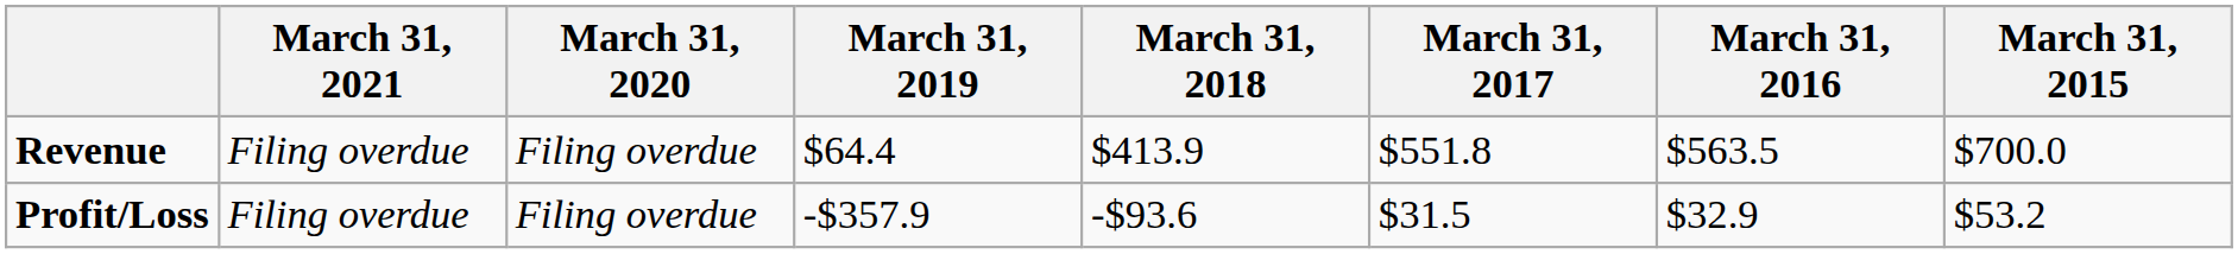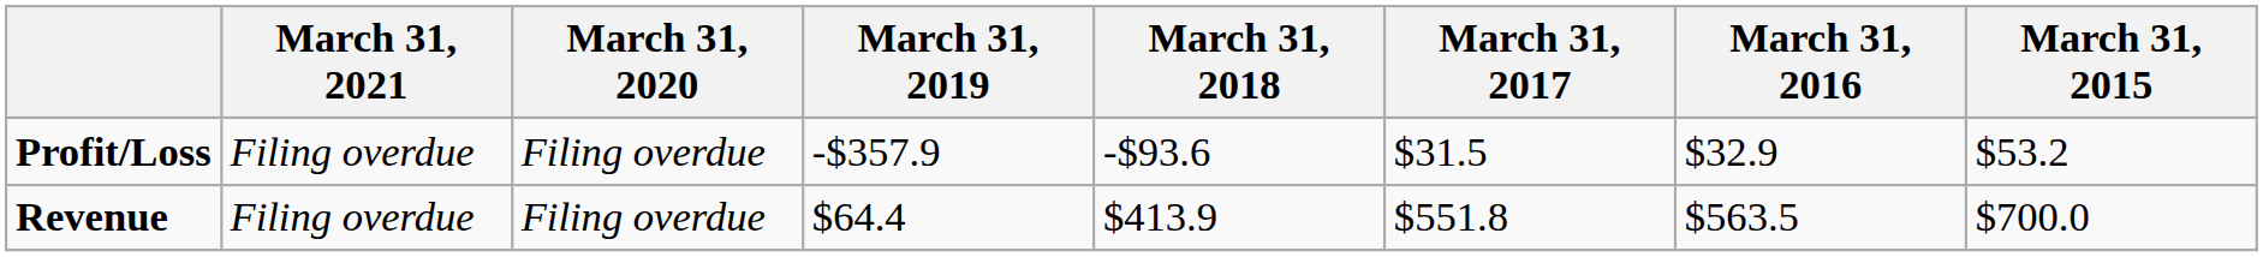 <table class="wikitable">
 <tr>
 <th></th>
 <th>March 31, 2021</th>
 <th>March 31, 2020</th>
 <th>March 31, 2019</th>
 <th>March 31, 2018</th>
 <th>March 31, 2017</th>
 <th>March 31, 2016</th>
 <th>March 31, 2015</th>
 </tr>
 <tr>
+<td><strong>Profit/Loss</strong></td>
+<td><em>Filing overdue</em></td>
+<td><em>Filing overdue</em></td>
+<td>-$357.9</td>
+<td>-$93.6</td>
+<td>$31.5</td>
+<td>$32.9</td>
+<td>$53.2</td>
+</tr>
+<tr>
 <td><strong>Revenue</strong></td>
 <td><em>Filing overdue</em></td>
 <td><em>Filing overdue</em></td>
 <td>$64.4</td>
 <td>$413.9</td>
 <td>$551.8</td>
 <td>$563.5</td>
 <td>$700.0</td>
 </tr>
-<tr>
-<td><strong>Profit/Loss</strong></td>
-<td><em>Filing overdue</em></td>
-<td><em>Filing overdue</em></td>
-<td>-$357.9</td>
-<td>-$93.6</td>
-<td>$31.5</td>
-<td>$32.9</td>
-<td>$53.2</td>
-</tr>
 </table>
